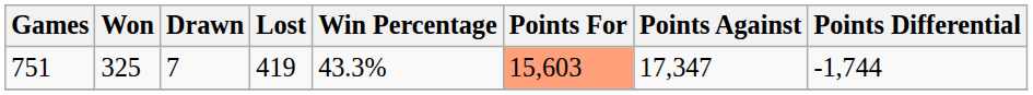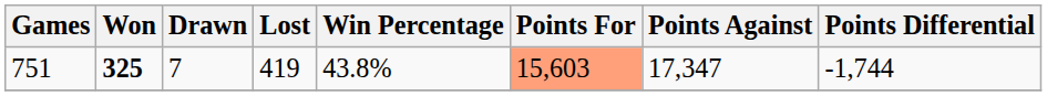 <table class="wikitable">
 <tr>
 <th>Games</th>
 <th>Won</th>
 <th>Drawn</th>
 <th>Lost</th>
 <th>Win Percentage</th>
 <th>Points For</th>
 <th>Points Against</th>
 <th>Points Differential</th>
 </tr>
 <tr>
 <td>751</td>
-<td>325</td>
+<td><strong>325</strong></td>
 <td>7</td>
 <td>419</td>
-<td>43.3%</td>
+<td>43.8%</td>
 <td style="background: lightsalmon;">15,603</td>
 <td>17,347</td>
 <td>-1,744</td>
 </tr>
 <tr>
 </tr>
 </table>
